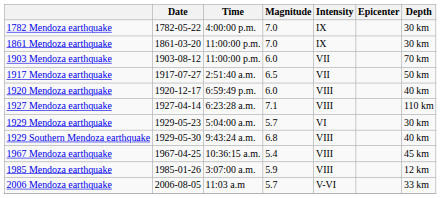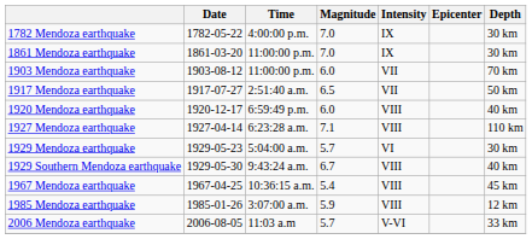 <table class="wikitable">
 <tr>
 <th></th>
 <th>Date</th>
 <th>Time</th>
 <th>Magnitude</th>
 <th>Intensity</th>
 <th>Epicenter</th>
 <th>Depth</th>
 </tr>
 <tr>
 <td><a href='#'>1782 Mendoza earthquake</a></td>
 <td>1782-05-22</td>
 <td>4:00:00 p.m.</td>
 <td>7.0</td>
 <td>IX</td>
 <td></td>
 <td>30 km<br></td>
 </tr>
 <tr>
 <td><a href='#'>1861 Mendoza earthquake</a></td>
 <td>1861-03-20</td>
 <td>11:00:00 p.m.</td>
 <td>7.0</td>
 <td>IX</td>
 <td></td>
 <td>30 km<br></td>
 </tr>
 <tr>
 <td><a href='#'>1903 Mendoza earthquake</a></td>
 <td>1903-08-12</td>
 <td>11:00:00 p.m.</td>
 <td>6.0</td>
 <td>VII</td>
 <td></td>
 <td>70 km<br></td>
 </tr>
 <tr>
 <td><a href='#'>1917 Mendoza earthquake</a></td>
 <td>1917-07-27</td>
 <td>2:51:40 a.m.</td>
 <td>6.5</td>
 <td>VII</td>
 <td></td>
 <td>50 km<br></td>
 </tr>
 <tr>
 <td><a href='#'>1920 Mendoza earthquake</a></td>
 <td>1920-12-17</td>
 <td>6:59:49 p.m.</td>
 <td>6.0</td>
 <td>VIII</td>
 <td></td>
 <td>40 km<br></td>
 </tr>
 <tr>
 <td><a href='#'>1927 Mendoza earthquake</a></td>
 <td>1927-04-14</td>
 <td>6:23:28 a.m.</td>
 <td>7.1</td>
 <td>VIII</td>
 <td></td>
 <td>110 km<br></td>
 </tr>
 <tr>
 <td><a href='#'>1929 Mendoza earthquake</a></td>
 <td>1929-05-23</td>
 <td>5:04:00 a.m.</td>
 <td>5.7</td>
 <td>VI</td>
 <td></td>
 <td>30 km<br></td>
 </tr>
 <tr>
 <td><a href='#'>1929 Southern Mendoza earthquake</a></td>
 <td>1929-05-30</td>
 <td>9:43:24 a.m.</td>
-<td>6.8</td>
+<td>6.7</td>
 <td>VIII</td>
 <td></td>
 <td>40 km<br></td>
 </tr>
 <tr>
 <td><a href='#'>1967 Mendoza earthquake</a></td>
 <td>1967-04-25</td>
 <td>10:36:15 a.m.</td>
 <td>5.4</td>
 <td>VIII</td>
 <td></td>
 <td>45 km<br></td>
 </tr>
 <tr>
 <td><a href='#'>1985 Mendoza earthquake</a></td>
 <td>1985-01-26</td>
 <td>3:07:00 a.m.</td>
 <td>5.9</td>
 <td>VIII</td>
 <td></td>
 <td>12 km<br></td>
 </tr>
 <tr>
 <td><a href='#'>2006 Mendoza earthquake</a></td>
 <td>2006-08-05</td>
 <td>11:03 a.m</td>
 <td>5.7</td>
 <td>V-VI</td>
 <td></td>
 <td>33 km</td>
 </tr>
 <tr>
 </tr>
 </table>
